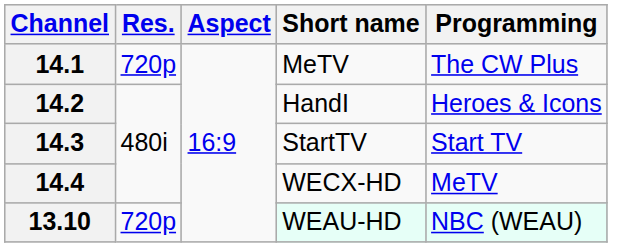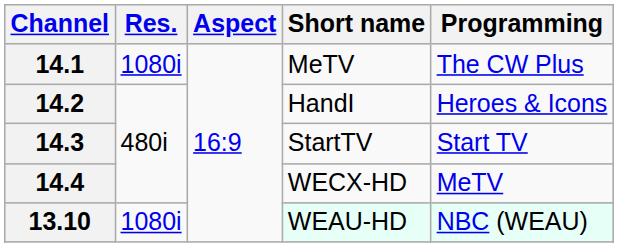 <table class="wikitable">
 <tr>
 <th scope = "col"><a href='#'>Channel</a></th>
 <th scope = "col"><a href='#'>Res.</a></th>
 <th scope = "col"><a href='#'>Aspect</a></th>
 <th scope = "col">Short name</th>
 <th scope = "col">Programming</th>
 </tr>
 <tr>
 <th scope = "row">14.1</th>
-<td><a href='#'>720p</a></td>
+<td><a href='#'>1080i</a></td>
 <td rowspan=5><a href='#'>16:9</a></td>
 <td>MeTV</td>
 <td><a href='#'>The CW Plus</a></td>
 </tr>
 <tr>
 <th scope = "row">14.2</th>
 <td rowspan=3>480i</td>
 <td>HandI</td>
 <td><a href='#'>Heroes & Icons</a></td>
 </tr>
 <tr>
 <th scope = "row">14.3</th>
 <td>StartTV</td>
 <td><a href='#'>Start TV</a></td>
 </tr>
 <tr>
 <th scope = "row">14.4</th>
 <td>WECX-HD</td>
 <td><a href='#'>MeTV</a></td>
 </tr>
 <tr>
 <th scope = "row">13.10</th>
-<td><a href='#'>720p</a></td>
+<td><a href='#'>1080i</a></td>
 <td style="background-color: #E6FFF7;">WEAU-HD</td>
 <td style="background-color: #E6FFF7;"><a href='#'>NBC</a> (WEAU)</td>
 </tr>
 </table>
